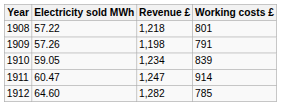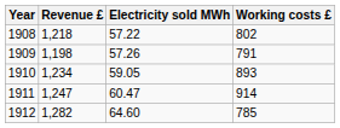 <table class="wikitable">
 <tr>
 <th>Year</th>
+<th>Revenue £</th>
 <th>Electricity sold  MWh</th>
-<th>Revenue £</th>
 <th>Working costs £</th>
 </tr>
 <tr>
 <td>1908</td>
+<td>1,218</td>
 <td>57.22</td>
-<td>1,218</td>
-<td>801</td>
+<td>802</td>
 </tr>
 <tr>
 <td>1909</td>
+<td>1,198</td>
 <td>57.26</td>
-<td>1,198</td>
 <td>791</td>
 </tr>
 <tr>
 <td>1910</td>
+<td>1,234</td>
 <td>59.05</td>
-<td>1,234</td>
-<td>839</td>
+<td>893</td>
 </tr>
 <tr>
 <td>1911</td>
+<td>1,247</td>
 <td>60.47</td>
-<td>1,247</td>
 <td>914</td>
 </tr>
 <tr>
 <td>1912</td>
+<td>1,282</td>
 <td>64.60</td>
-<td>1,282</td>
 <td>785</td>
 </tr>
 </table>
